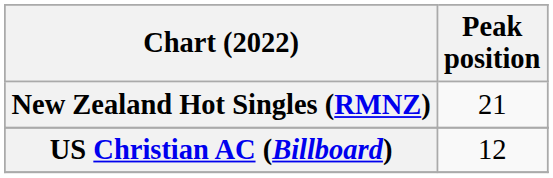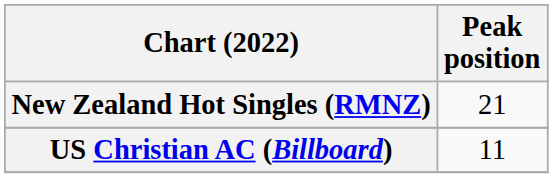 <table class="wikitable sortable plainrowheaders" style="text-align:center">
 <tr>
 <th scope="col">Chart (2022)</th>
 <th scope="col">Peak<br> position</th>
 </tr>
 <tr>
 <th scope="row">New Zealand Hot Singles (<a href='#'>RMNZ</a>)</th>
 <td>21</td>
 </tr>
 <tr>
 </tr>
 <tr>
 </tr>
 <tr>
 <th scope="row">US <a href='#'>Christian AC</a> (<em><a href='#'>Billboard</a></em>)</th>
-<td>12</td>
+<td>11</td>
 </tr>
 <tr>
 </tr>
 </table>
